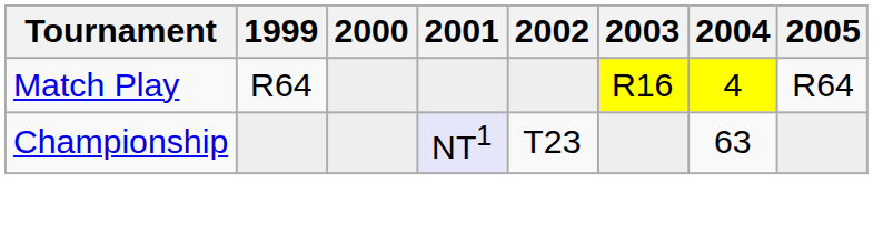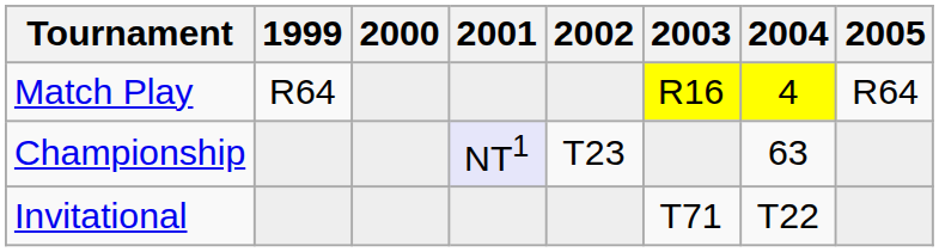 <table class="wikitable" style="text-align:center;">
 <tr>
 <th>Tournament</th>
 <th>1999</th>
 <th>2000</th>
 <th>2001</th>
 <th>2002</th>
 <th>2003</th>
 <th>2004</th>
 <th>2005</th>
 </tr>
 <tr>
 <td align="left"><a href='#'>Match Play</a></td>
 <td>R64</td>
 <td style="background:#eeeeee;"></td>
 <td style="background:#eeeeee;"></td>
 <td style="background:#eeeeee;"></td>
 <td style="background:yellow;">R16</td>
 <td style="background:yellow;">4</td>
 <td>R64</td>
 </tr>
 <tr>
 <td align="left"><a href='#'>Championship</a></td>
 <td style="background:#eeeeee;"></td>
 <td style="background:#eeeeee;"></td>
 <td style="background: lavender;">NT<sup>1</sup></td>
 <td>T23</td>
 <td style="background:#eeeeee;"></td>
 <td>63</td>
 <td style="background:#eeeeee;"></td>
 </tr>
+<tr>
+<td align="left"><a href='#'>Invitational</a></td>
+<td style="background:#eeeeee;"></td>
+<td style="background:#eeeeee;"></td>
+<td style="background:#eeeeee;"></td>
+<td style="background:#eeeeee;"></td>
+<td>T71</td>
+<td>T22</td>
+<td style="background:#eeeeee;"></td>
+</tr>
 </table>
